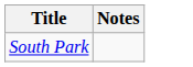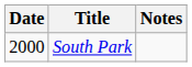 <table class="wikitable sortable">
 <tr>
+<th>Date</th>
 <th>Title</th>
 <th>Notes</th>
 </tr>
 <tr>
+<td>2000</td>
 <td><em><a href='#'>South Park</a></em></td>
 <td></td>
 </tr>
 </table>
